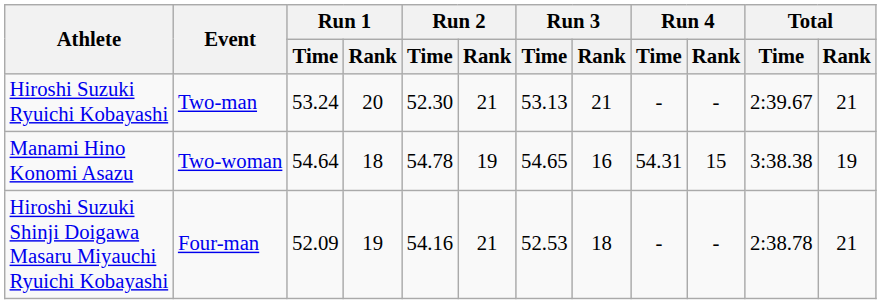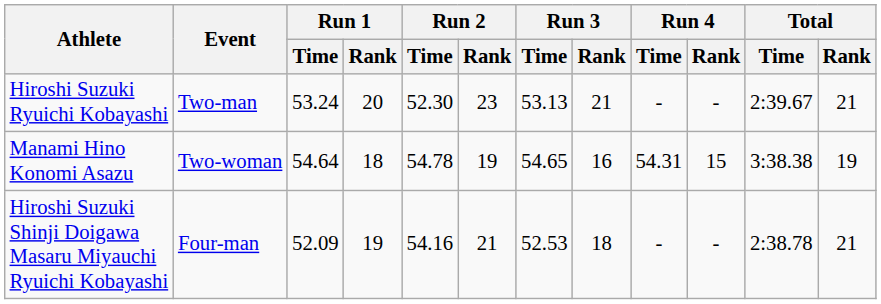 <table class="wikitable" style="font-size:90%">
 <tr>
 <th rowspan="2">Athlete</th>
 <th rowspan="2">Event</th>
 <th colspan="2">Run 1</th>
 <th colspan="2">Run 2</th>
 <th colspan="2">Run 3</th>
 <th colspan="2">Run 4</th>
 <th colspan="2">Total</th>
 </tr>
 <tr>
 <th>Time</th>
 <th>Rank</th>
 <th>Time</th>
 <th>Rank</th>
 <th>Time</th>
 <th>Rank</th>
 <th>Time</th>
 <th>Rank</th>
 <th>Time</th>
 <th>Rank</th>
 </tr>
 <tr>
 <td><a href='#'>Hiroshi Suzuki</a><br><a href='#'>Ryuichi Kobayashi</a></td>
 <td><a href='#'>Two-man</a></td>
 <td align="center">53.24</td>
 <td align="center">20</td>
 <td align="center">52.30</td>
-<td align="center">21</td>
+<td align="center">23</td>
 <td align="center">53.13</td>
 <td align="center">21</td>
 <td align="center">-</td>
 <td align="center">-</td>
 <td align="center">2:39.67</td>
 <td align="center">21</td>
 </tr>
 <tr>
 <td><a href='#'>Manami Hino</a><br><a href='#'>Konomi Asazu</a></td>
 <td><a href='#'>Two-woman</a></td>
 <td align="center">54.64</td>
 <td align="center">18</td>
 <td align="center">54.78</td>
 <td align="center">19</td>
 <td align="center">54.65</td>
 <td align="center">16</td>
 <td align="center">54.31</td>
 <td align="center">15</td>
 <td align="center">3:38.38</td>
 <td align="center">19</td>
 </tr>
 <tr>
 <td><a href='#'>Hiroshi Suzuki</a><br><a href='#'>Shinji Doigawa</a><br><a href='#'>Masaru Miyauchi</a><br> <a href='#'>Ryuichi Kobayashi</a></td>
 <td><a href='#'>Four-man</a></td>
 <td align="center">52.09</td>
 <td align="center">19</td>
 <td align="center">54.16</td>
 <td align="center">21</td>
 <td align="center">52.53</td>
 <td align="center">18</td>
 <td align="center">-</td>
 <td align="center">-</td>
 <td align="center">2:38.78</td>
 <td align="center">21</td>
 </tr>
 </table>
